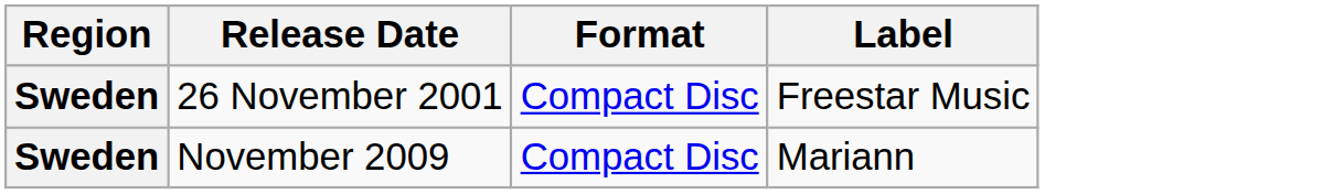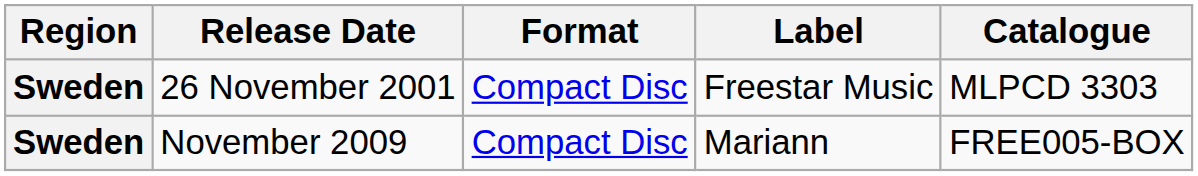 <table class="wikitable plainrowheaders">
 <tr>
 <th scope="col">Region</th>
 <th scope="col">Release Date</th>
 <th scope="col">Format</th>
 <th scope="col">Label</th>
+<th scope="col">Catalogue</th>
 </tr>
 <tr>
 <th scope="row" rowspan="1">Sweden</th>
 <td>26 November 2001 </td>
 <td><a href='#'>Compact Disc</a></td>
 <td>Freestar Music</td>
+<td>MLPCD 3303</td>
 </tr>
 <tr>
 <th scope="row" rowspan="1">Sweden</th>
 <td>November 2009 </td>
 <td><a href='#'>Compact Disc</a></td>
 <td>Mariann</td>
+<td>FREE005-BOX</td>
 </tr>
 </table>
